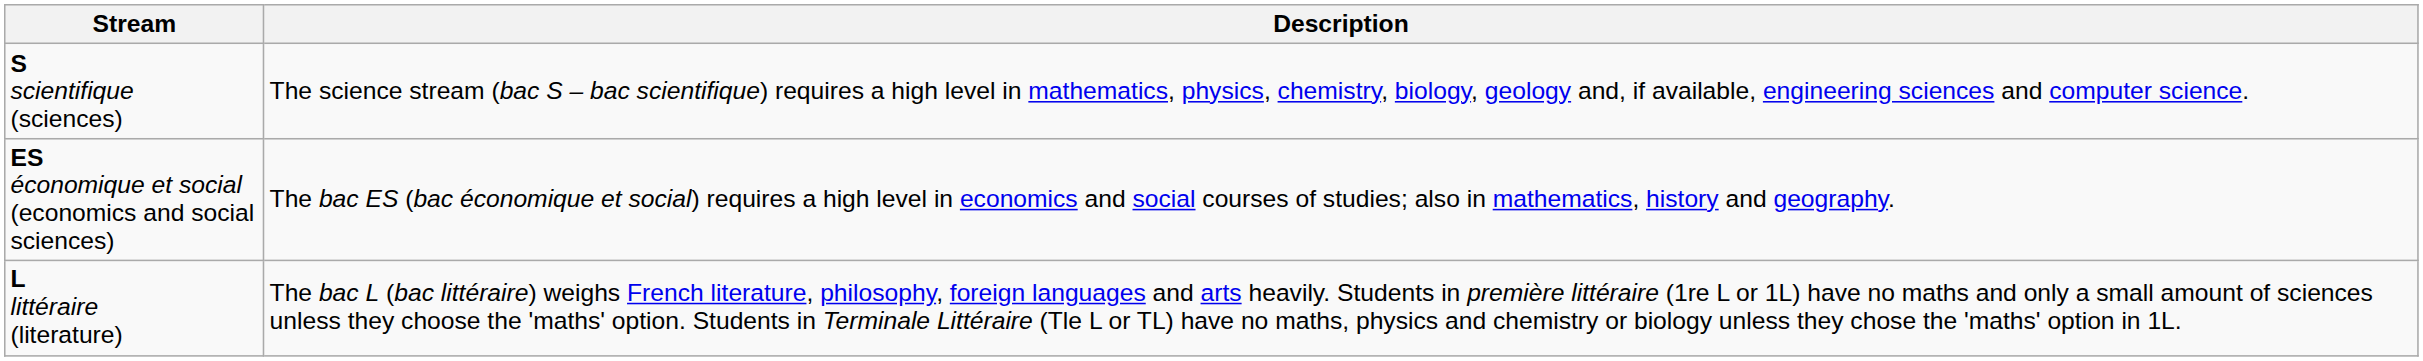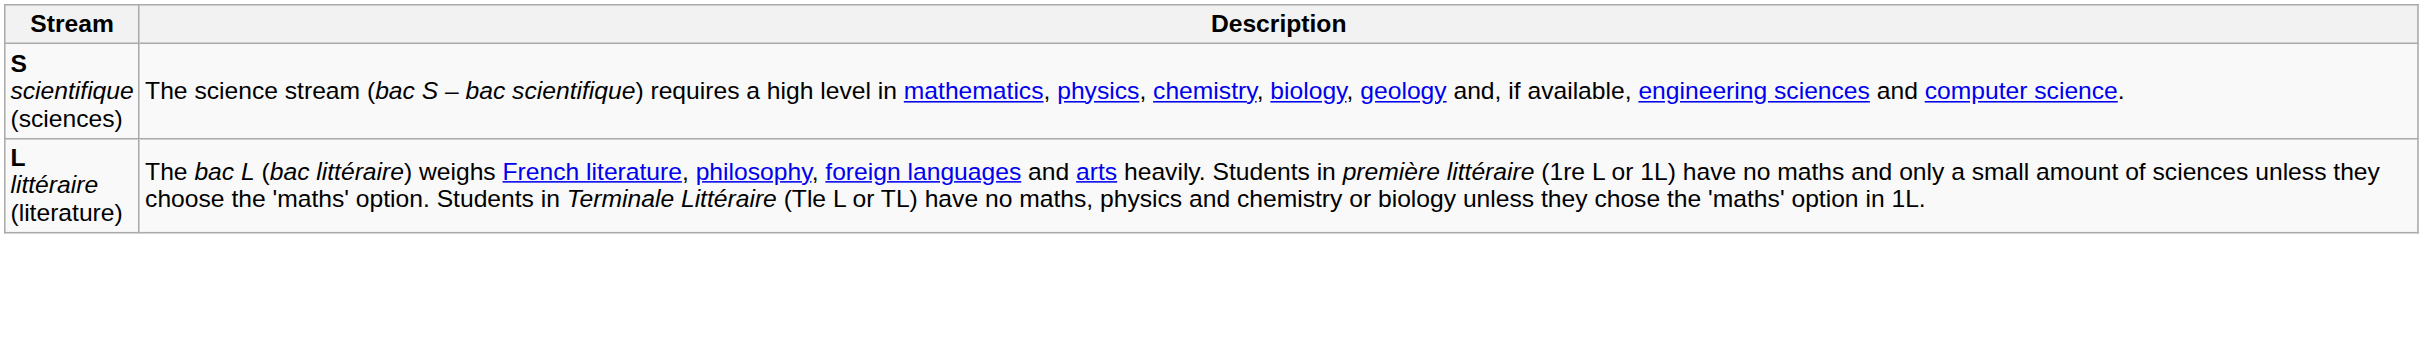 <table class="wikitable">
 <tr>
 <th>Stream</th>
 <th>Description</th>
 </tr>
 <tr>
 <td><strong>S</strong><br><em>scientifique</em><br> (sciences)</td>
 <td>The science stream (<em>bac S – bac scientifique</em>) requires a high level in <a href='#'>mathematics</a>, <a href='#'>physics</a>, <a href='#'>chemistry</a>, <a href='#'>biology</a>, <a href='#'>geology</a> and, if available, <a href='#'>engineering sciences</a> and <a href='#'>computer science</a>.</td>
 </tr>
 <tr>
-<td><strong>ES</strong><br><em>économique et social</em><br> (economics and social sciences)</td>
-<td>The <em>bac ES</em> (<em>bac économique et social</em>) requires a high level in <a href='#'>economics</a> and <a href='#'>social</a> courses of studies; also in <a href='#'>mathematics</a>, <a href='#'>history</a> and <a href='#'>geography</a>.</td>
-</tr>
-<tr>
 <td><strong>L</strong><br><em>littéraire</em><br> (literature)</td>
 <td>The <em>bac L</em> (<em>bac littéraire</em>) weighs <a href='#'>French literature</a>, <a href='#'>philosophy</a>, <a href='#'>foreign languages</a> and <a href='#'>arts</a> heavily. Students in <em>première littéraire</em> (1re L or 1L) have no maths and only a small amount of sciences unless they choose the 'maths' option. Students in <em>Terminale Littéraire</em> (Tle L or TL) have no maths, physics and chemistry or biology unless they chose the 'maths' option in 1L.</td>
 </tr>
 </table>
